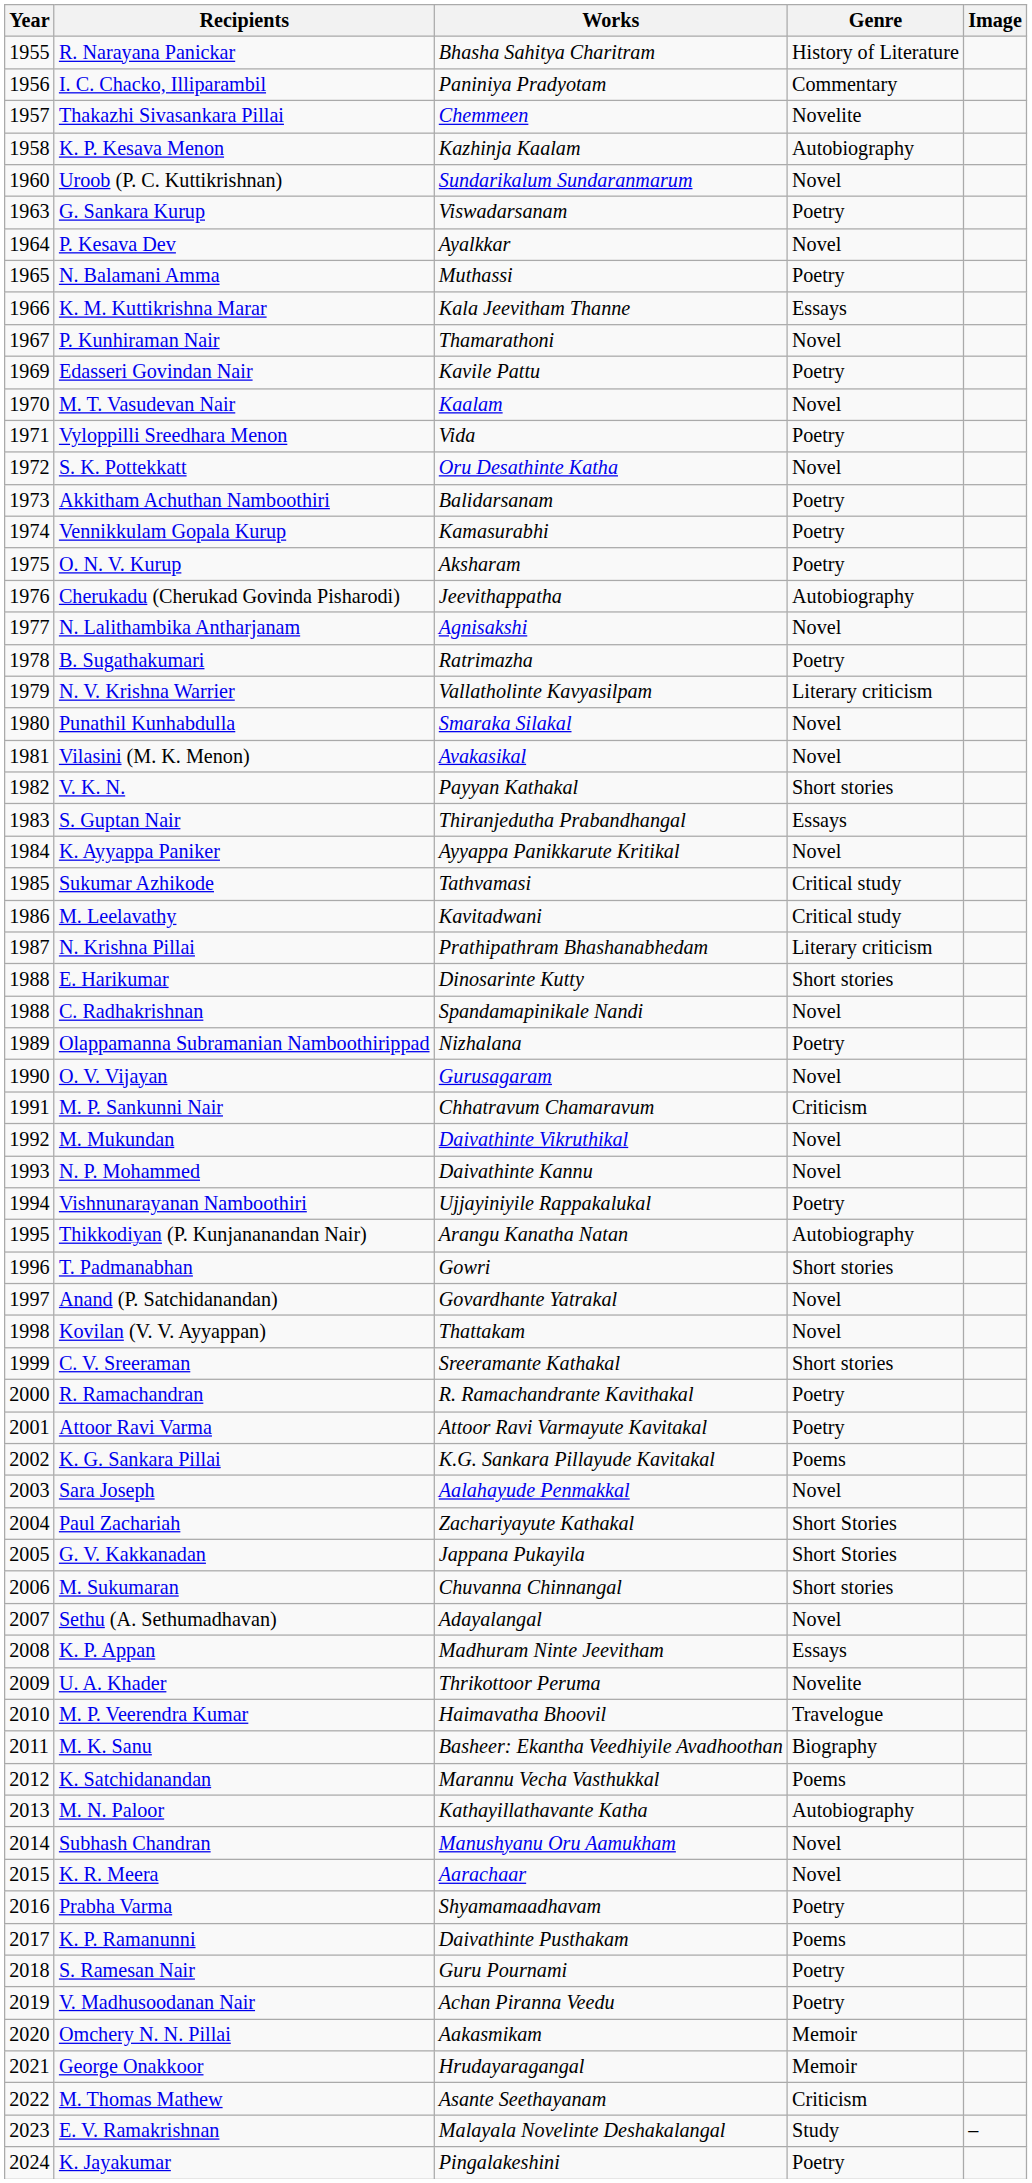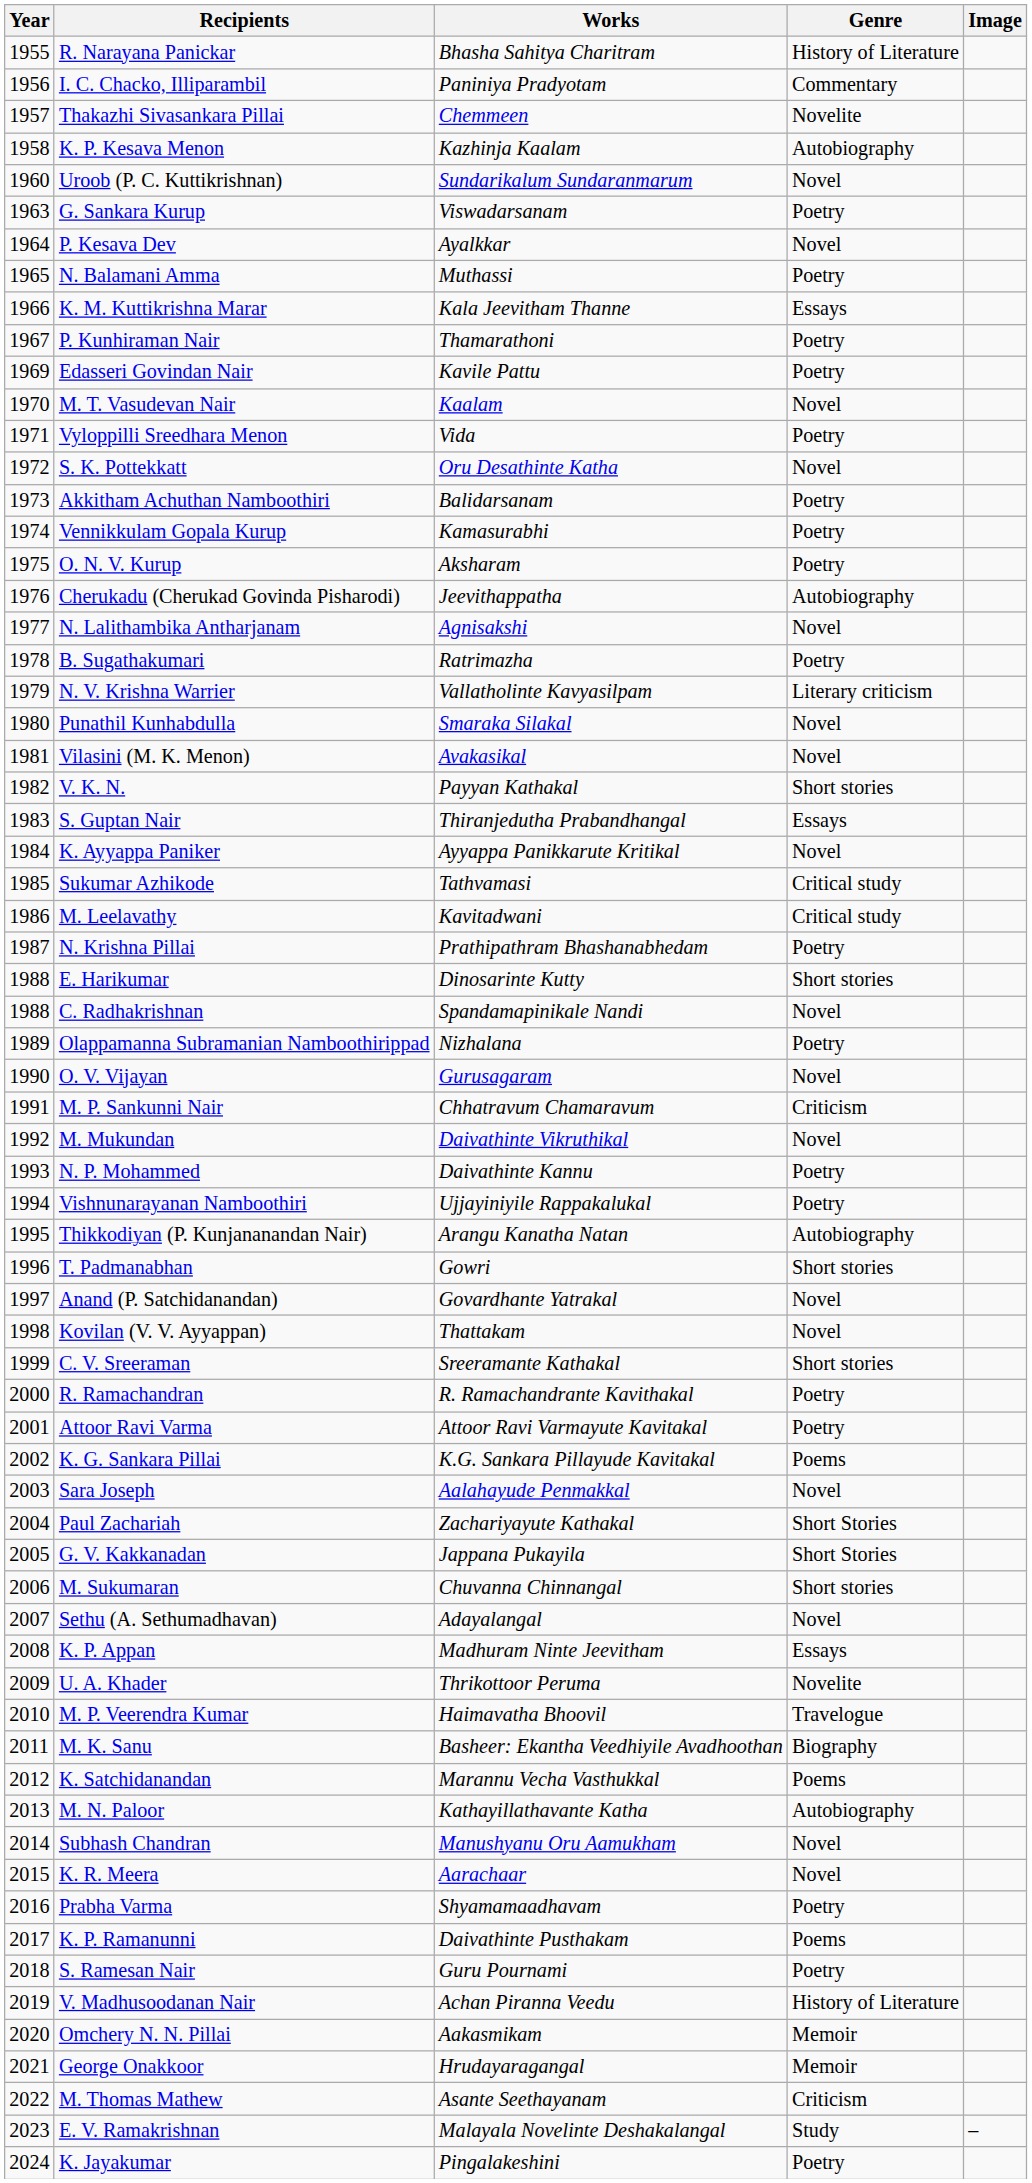 <table class="wikitable plainrowheaders sortable" >
 <tr>
 <th>Year</th>
 <th>Recipients</th>
 <th>Works</th>
 <th>Genre</th>
 <th>Image</th>
 </tr>
 <tr>
 <td>1955</td>
 <td><a href='#'>R. Narayana Panickar</a></td>
 <td><em>Bhasha Sahitya Charitram</em></td>
 <td>History of Literature</td>
 <td></td>
 </tr>
 <tr>
 <td>1956</td>
 <td><a href='#'>I. C. Chacko, Illiparambil</a></td>
 <td><em>Paniniya Pradyotam</em></td>
 <td>Commentary</td>
 <td></td>
 </tr>
 <tr>
 <td>1957</td>
 <td><a href='#'>Thakazhi Sivasankara Pillai</a></td>
 <td><em><a href='#'>Chemmeen</a></em></td>
 <td>Novelite</td>
 <td></td>
 </tr>
 <tr>
 <td>1958</td>
 <td><a href='#'>K. P. Kesava Menon</a></td>
 <td><em>Kazhinja Kaalam</em></td>
 <td>Autobiography</td>
 <td></td>
 </tr>
 <tr>
 <td>1960</td>
 <td><a href='#'>Uroob</a> (P. C. Kuttikrishnan)</td>
 <td><em><a href='#'>Sundarikalum Sundaranmarum</a></em></td>
 <td>Novel</td>
 <td></td>
 </tr>
 <tr>
 <td>1963</td>
 <td><a href='#'>G. Sankara Kurup</a></td>
 <td><em>Viswadarsanam</em></td>
 <td>Poetry</td>
 <td></td>
 </tr>
 <tr>
 <td>1964</td>
 <td><a href='#'>P. Kesava Dev</a></td>
 <td><em>Ayalkkar</em></td>
 <td>Novel</td>
 <td></td>
 </tr>
 <tr>
 <td>1965</td>
 <td><a href='#'>N. Balamani Amma</a></td>
 <td><em>Muthassi</em></td>
 <td>Poetry</td>
 <td></td>
 </tr>
 <tr>
 <td>1966</td>
 <td><a href='#'>K. M. Kuttikrishna Marar</a></td>
 <td><em>Kala Jeevitham Thanne</em></td>
 <td>Essays</td>
 <td></td>
 </tr>
 <tr>
 <td>1967</td>
 <td><a href='#'>P. Kunhiraman Nair</a></td>
 <td><em>Thamarathoni</em></td>
-<td>Novel</td>
+<td>Poetry</td>
 <td></td>
 </tr>
 <tr>
 <td>1969</td>
 <td><a href='#'>Edasseri Govindan Nair</a></td>
 <td><em>Kavile Pattu </em></td>
 <td>Poetry</td>
 <td></td>
 </tr>
 <tr>
 <td>1970</td>
 <td><a href='#'>M. T. Vasudevan Nair</a></td>
 <td><em><a href='#'>Kaalam</a></em></td>
 <td>Novel</td>
 <td></td>
 </tr>
 <tr>
 <td>1971</td>
 <td><a href='#'>Vyloppilli Sreedhara Menon</a></td>
 <td><em>Vida</em></td>
 <td>Poetry</td>
 <td></td>
 </tr>
 <tr>
 <td>1972</td>
 <td><a href='#'>S. K. Pottekkatt</a></td>
 <td><em><a href='#'>Oru Desathinte Katha</a></em></td>
 <td>Novel</td>
 <td></td>
 </tr>
 <tr>
 <td>1973</td>
 <td><a href='#'>Akkitham Achuthan Namboothiri</a></td>
 <td><em>Balidarsanam</em></td>
 <td>Poetry</td>
 <td></td>
 </tr>
 <tr>
 <td>1974</td>
 <td><a href='#'>Vennikkulam Gopala Kurup</a></td>
 <td><em>Kamasurabhi</em></td>
 <td>Poetry</td>
 <td></td>
 </tr>
 <tr>
 <td>1975</td>
 <td><a href='#'>O. N. V. Kurup</a></td>
 <td><em>Aksharam</em></td>
 <td>Poetry</td>
 <td></td>
 </tr>
 <tr>
 <td>1976</td>
 <td><a href='#'>Cherukadu</a> (Cherukad Govinda Pisharodi)</td>
 <td><em>Jeevithappatha</em></td>
 <td>Autobiography</td>
 <td></td>
 </tr>
 <tr>
 <td>1977</td>
 <td><a href='#'>N. Lalithambika Antharjanam</a></td>
 <td><em><a href='#'>Agnisakshi</a></em></td>
 <td>Novel</td>
 <td></td>
 </tr>
 <tr>
 <td>1978</td>
 <td><a href='#'>B. Sugathakumari</a></td>
 <td><em>Ratrimazha </em></td>
 <td>Poetry</td>
 <td></td>
 </tr>
 <tr>
 <td>1979</td>
 <td><a href='#'>N. V. Krishna Warrier</a></td>
 <td><em>Vallatholinte Kavyasilpam </em></td>
 <td>Literary criticism</td>
 <td></td>
 </tr>
 <tr>
 <td>1980</td>
 <td><a href='#'>Punathil Kunhabdulla</a></td>
 <td><em><a href='#'>Smaraka Silakal</a></em></td>
 <td>Novel</td>
 <td></td>
 </tr>
 <tr>
 <td>1981</td>
 <td><a href='#'>Vilasini</a> (M. K. Menon)</td>
 <td><em><a href='#'>Avakasikal</a></em></td>
 <td>Novel</td>
 <td></td>
 </tr>
 <tr>
 <td>1982</td>
 <td><a href='#'>V. K. N.</a></td>
 <td><em>Payyan Kathakal</em></td>
 <td>Short stories</td>
 <td></td>
 </tr>
 <tr>
 <td>1983</td>
 <td><a href='#'>S. Guptan Nair</a></td>
 <td><em>Thiranjedutha Prabandhangal</em></td>
 <td>Essays</td>
 <td></td>
 </tr>
 <tr>
 <td>1984</td>
 <td><a href='#'>K. Ayyappa Paniker</a></td>
 <td><em>Ayyappa Panikkarute Kritikal </em></td>
 <td>Novel</td>
 <td></td>
 </tr>
 <tr>
 <td>1985</td>
 <td><a href='#'>Sukumar Azhikode</a></td>
 <td><em>Tathvamasi</em></td>
 <td>Critical study</td>
 <td></td>
 </tr>
 <tr>
 <td>1986</td>
 <td><a href='#'>M. Leelavathy</a></td>
 <td><em>Kavitadwani</em></td>
 <td>Critical study</td>
 <td></td>
 </tr>
 <tr>
 <td>1987</td>
 <td><a href='#'>N. Krishna Pillai</a></td>
 <td><em>Prathipathram Bhashanabhedam</em></td>
-<td>Literary criticism</td>
+<td>Poetry</td>
 <td></td>
 </tr>
 <tr>
 <td>1988</td>
 <td><a href='#'>E. Harikumar</a></td>
 <td><em>Dinosarinte Kutty</em></td>
 <td>Short stories</td>
 <td></td>
 </tr>
 <tr>
 <td>1988</td>
 <td><a href='#'>C. Radhakrishnan</a></td>
 <td><em>Spandamapinikale Nandi</em></td>
 <td>Novel</td>
 <td></td>
 </tr>
 <tr>
 <td>1989</td>
 <td><a href='#'>Olappamanna Subramanian Namboothirippad</a></td>
 <td><em>Nizhalana</em></td>
 <td>Poetry</td>
 <td></td>
 </tr>
 <tr>
 <td>1990</td>
 <td><a href='#'>O. V. Vijayan</a></td>
 <td><em><a href='#'>Gurusagaram</a></em></td>
 <td>Novel</td>
 <td></td>
 </tr>
 <tr>
 <td>1991</td>
 <td><a href='#'>M. P. Sankunni Nair</a></td>
 <td><em>Chhatravum Chamaravum</em></td>
 <td>Criticism</td>
 <td></td>
 </tr>
 <tr>
 <td>1992</td>
 <td><a href='#'>M. Mukundan</a></td>
 <td><em><a href='#'>Daivathinte Vikruthikal</a></em></td>
 <td>Novel</td>
 <td></td>
 </tr>
 <tr>
 <td>1993</td>
 <td><a href='#'>N. P. Mohammed</a></td>
 <td><em>Daivathinte Kannu</em></td>
-<td>Novel</td>
+<td>Poetry</td>
 <td></td>
 </tr>
 <tr>
 <td>1994</td>
 <td><a href='#'>Vishnunarayanan Namboothiri</a></td>
 <td><em>Ujjayiniyile Rappakalukal</em></td>
 <td>Poetry</td>
 <td></td>
 </tr>
 <tr>
 <td>1995</td>
 <td><a href='#'>Thikkodiyan</a> (P. Kunjananandan Nair)</td>
 <td><em>Arangu Kanatha Natan</em></td>
 <td>Autobiography</td>
 <td></td>
 </tr>
 <tr>
 <td>1996</td>
 <td><a href='#'>T. Padmanabhan</a></td>
 <td><em>Gowri</em></td>
 <td>Short stories</td>
 <td></td>
 </tr>
 <tr>
 <td>1997</td>
 <td><a href='#'>Anand</a> (P. Satchidanandan)</td>
 <td><em>Govardhante Yatrakal</em></td>
 <td>Novel</td>
 <td></td>
 </tr>
 <tr>
 <td>1998</td>
 <td><a href='#'>Kovilan</a> (V. V. Ayyappan)</td>
 <td><em>Thattakam</em></td>
 <td>Novel</td>
 <td></td>
 </tr>
 <tr>
 <td>1999</td>
 <td><a href='#'>C. V. Sreeraman</a></td>
 <td><em>Sreeramante Kathakal</em></td>
 <td>Short stories</td>
 <td></td>
 </tr>
 <tr>
 <td>2000</td>
 <td><a href='#'>R. Ramachandran</a></td>
 <td><em>R. Ramachandrante Kavithakal</em></td>
 <td>Poetry</td>
 <td></td>
 </tr>
 <tr>
 <td>2001</td>
 <td><a href='#'>Attoor Ravi Varma</a></td>
 <td><em>Attoor Ravi Varmayute Kavitakal</em></td>
 <td>Poetry</td>
 <td></td>
 </tr>
 <tr>
 <td>2002</td>
 <td><a href='#'>K. G. Sankara Pillai</a></td>
 <td><em>K.G. Sankara Pillayude Kavitakal</em></td>
 <td>Poems</td>
 <td></td>
 </tr>
 <tr>
 <td>2003</td>
 <td><a href='#'>Sara Joseph</a></td>
 <td><em><a href='#'>Aalahayude Penmakkal</a></em></td>
 <td>Novel</td>
 <td></td>
 </tr>
 <tr>
 <td>2004</td>
 <td><a href='#'>Paul Zachariah</a></td>
 <td><em>Zachariyayute Kathakal</em></td>
 <td>Short Stories</td>
 <td></td>
 </tr>
 <tr>
 <td>2005</td>
 <td><a href='#'>G. V. Kakkanadan</a></td>
 <td><em>Jappana Pukayila</em></td>
 <td>Short Stories</td>
 <td></td>
 </tr>
 <tr>
 <td>2006</td>
 <td><a href='#'>M. Sukumaran</a></td>
 <td><em>Chuvanna Chinnangal</em></td>
 <td>Short stories</td>
 <td></td>
 </tr>
 <tr>
 <td>2007</td>
 <td><a href='#'>Sethu</a> (A. Sethumadhavan)</td>
 <td><em>Adayalangal</em></td>
 <td>Novel</td>
 <td></td>
 </tr>
 <tr>
 <td>2008</td>
 <td><a href='#'>K. P. Appan</a></td>
 <td><em>Madhuram Ninte Jeevitham</em></td>
 <td>Essays</td>
 <td></td>
 </tr>
 <tr>
 <td>2009</td>
 <td><a href='#'>U. A. Khader</a></td>
 <td><em>Thrikottoor Peruma</em></td>
 <td>Novelite</td>
 <td></td>
 </tr>
 <tr>
 <td>2010</td>
 <td><a href='#'>M. P. Veerendra Kumar</a></td>
 <td><em>Haimavatha Bhoovil</em></td>
 <td>Travelogue</td>
 <td></td>
 </tr>
 <tr>
 <td>2011</td>
 <td><a href='#'>M. K. Sanu</a></td>
 <td><em>Basheer: Ekantha Veedhiyile Avadhoothan</em></td>
 <td>Biography</td>
 <td></td>
 </tr>
 <tr>
 <td>2012</td>
 <td><a href='#'>K. Satchidanandan</a></td>
 <td><em>Marannu Vecha Vasthukkal</em></td>
 <td>Poems</td>
 <td></td>
 </tr>
 <tr>
 <td>2013</td>
 <td><a href='#'>M. N. Paloor</a></td>
 <td><em>Kathayillathavante Katha</em></td>
 <td>Autobiography</td>
 <td></td>
 </tr>
 <tr>
 <td>2014</td>
 <td><a href='#'>Subhash Chandran</a></td>
 <td><em><a href='#'>Manushyanu Oru Aamukham</a></em></td>
 <td>Novel</td>
 <td></td>
 </tr>
 <tr>
 <td>2015</td>
 <td><a href='#'>K. R. Meera</a></td>
 <td><em><a href='#'>Aarachaar</a></em></td>
 <td>Novel</td>
 <td></td>
 </tr>
 <tr>
 <td>2016</td>
 <td><a href='#'>Prabha Varma</a></td>
 <td><em>Shyamamaadhavam</em></td>
 <td>Poetry</td>
 <td></td>
 </tr>
 <tr>
 <td>2017</td>
 <td><a href='#'>K. P. Ramanunni</a></td>
 <td><em>Daivathinte Pusthakam</em></td>
 <td>Poems</td>
 <td></td>
 </tr>
 <tr>
 <td>2018</td>
 <td><a href='#'>S. Ramesan Nair</a></td>
 <td><em>Guru Pournami</em></td>
 <td>Poetry</td>
 <td></td>
 </tr>
 <tr>
 <td>2019</td>
 <td><a href='#'>V. Madhusoodanan Nair</a></td>
 <td><em>Achan Piranna Veedu</em></td>
-<td>Poetry</td>
+<td>History of Literature</td>
 <td></td>
 </tr>
 <tr>
 <td>2020</td>
 <td><a href='#'>Omchery N. N. Pillai</a></td>
 <td><em>Aakasmikam</em></td>
 <td>Memoir</td>
 <td></td>
 </tr>
 <tr>
 <td>2021</td>
 <td><a href='#'>George Onakkoor</a></td>
 <td><em>Hrudayaragangal</em></td>
 <td>Memoir</td>
 <td></td>
 </tr>
 <tr>
 <td>2022</td>
 <td><a href='#'>M. Thomas Mathew</a></td>
 <td><em>Asante Seethayanam</em></td>
 <td>Criticism</td>
 <td></td>
 </tr>
 <tr>
 <td>2023</td>
 <td><a href='#'>E. V. Ramakrishnan</a></td>
 <td><em>Malayala Novelinte Deshakalangal</em></td>
 <td>Study</td>
 <td>–</td>
 </tr>
 <tr>
 <td>2024</td>
 <td><a href='#'>K. Jayakumar</a></td>
 <td><em>Pingalakeshini</em></td>
 <td>Poetry</td>
 <td></td>
 </tr>
 </table>
